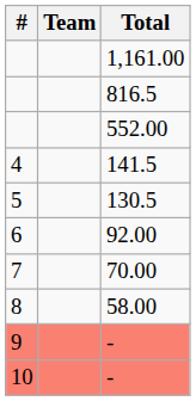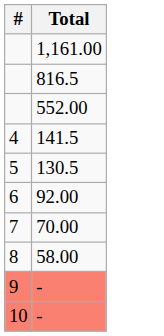 <table class="wikitable">
 <tr>
 <th>#</th>
-<th>Team</th>
 <th>Total</th>
 </tr>
 <tr>
-<td></td>
 <td></td>
 <td>1,161.00</td>
 </tr>
 <tr>
 <td></td>
-<td><strong></strong></td>
 <td>816.5</td>
 </tr>
 <tr>
-<td></td>
 <td></td>
 <td>552.00</td>
 </tr>
 <tr>
 <td>4</td>
-<td></td>
 <td>141.5</td>
 </tr>
 <tr>
 <td>5</td>
-<td></td>
 <td>130.5</td>
 </tr>
 <tr>
 <td>6</td>
-<td></td>
 <td>92.00</td>
 </tr>
 <tr>
 <td>7</td>
-<td></td>
 <td>70.00</td>
 </tr>
 <tr>
 <td>8</td>
-<td></td>
 <td>58.00</td>
 </tr>
 <tr bgcolor=#fa8072>
 <td>9</td>
-<td></td>
 <td>-</td>
 </tr>
 <tr bgcolor=#fa8072>
 <td>10</td>
-<td><strong></strong></td>
 <td>-</td>
 </tr>
 </table>
